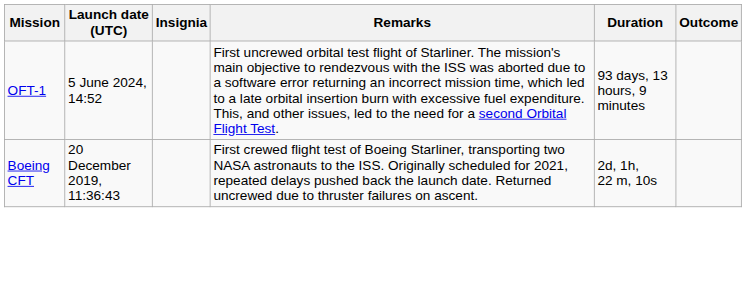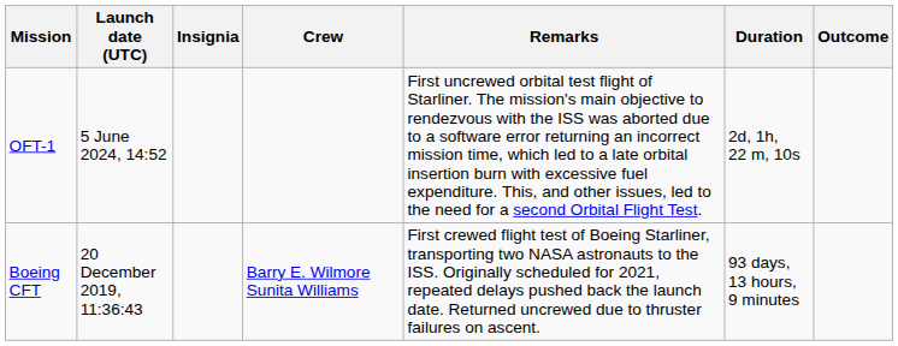 <table class="wikitable">
 <tr>
 <th>Mission</th>
 <th>Launch date<br>(UTC)</th>
 <th>Insignia</th>
+<th>Crew</th>
 <th>Remarks</th>
 <th>Duration</th>
 <th>Outcome</th>
 </tr>
 <tr>
 <td><a href='#'>OFT-1</a></td>
 <td>5 June 2024, 14:52</td>
 <td align="center"></td>
+<td></td>
 <td>First uncrewed orbital test flight of Starliner. The mission's main objective to rendezvous with the ISS was aborted due to a software error returning an incorrect mission time, which led to a late orbital insertion burn with excessive fuel expenditure. This, and other issues, led to the need for a <a href='#'>second Orbital Flight Test</a>.</td>
-<td>93 days, 13 hours, 9 minutes</td>
+<td>2d, 1h, 22 m, 10s</td>
 <td></td>
 </tr>
 <tr>
 <td><a href='#'>Boeing CFT</a></td>
 <td>20 December 2019, 11:36:43</td>
 <td></td>
+<td style="width: 150px"> <a href='#'>Barry E. Wilmore</a><br> <a href='#'>Sunita Williams</a></td>
 <td>First crewed flight test of Boeing Starliner, transporting two NASA astronauts to the ISS. Originally scheduled for 2021, repeated delays pushed back the launch date. Returned uncrewed due to thruster failures on ascent.</td>
-<td>2d, 1h, 22 m, 10s</td>
+<td>93 days, 13 hours, 9 minutes</td>
 <td></td>
 </tr>
 </table>
